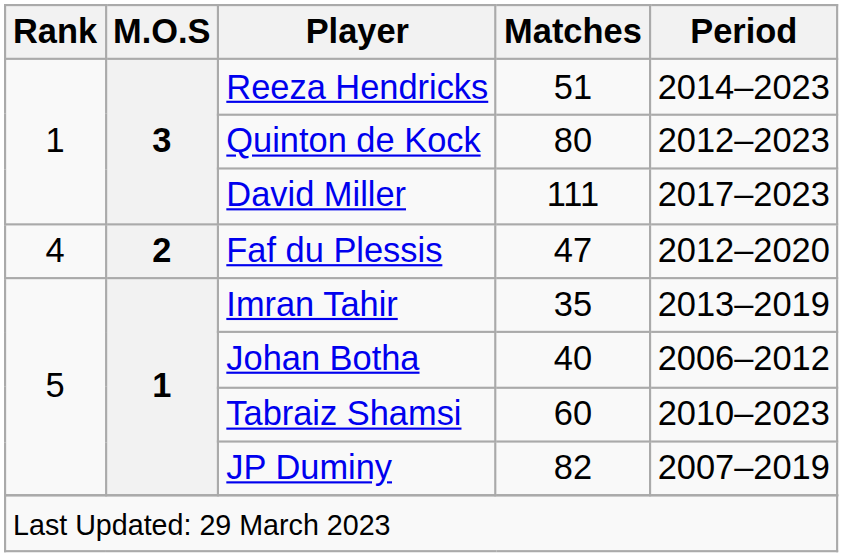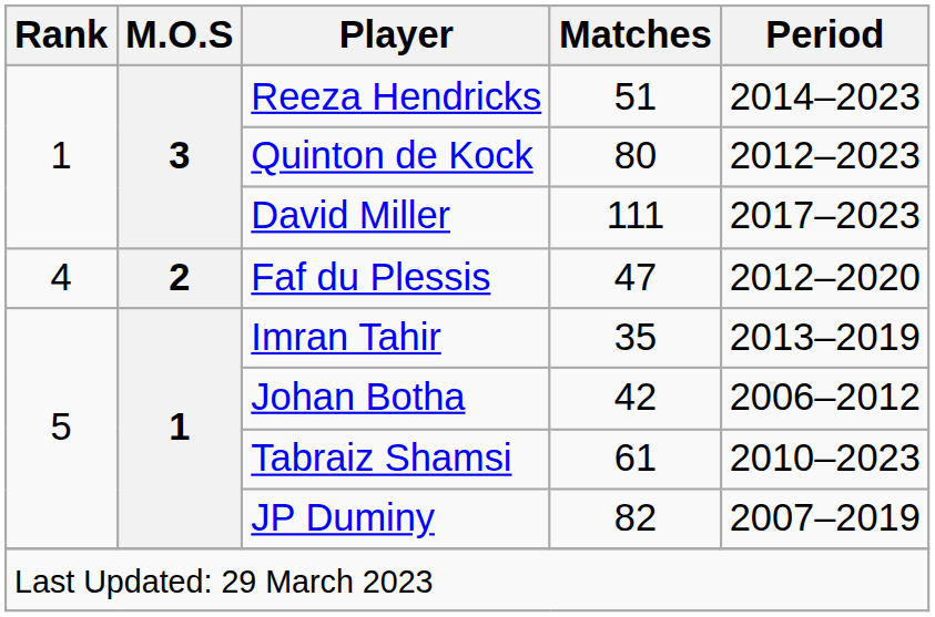 <table class="wikitable plainrowheaders sortable">
 <tr>
 <th scope=col>Rank</th>
 <th scope=col>M.O.S</th>
 <th scope=col>Player</th>
 <th scope=col>Matches</th>
 <th scope=col>Period</th>
 </tr>
 <tr>
 <td align=center rowspan=3>1</td>
 <th scope=row style=text-align:center; rowspan=3>3</th>
 <td><a href='#'>Reeza Hendricks</a></td>
 <td align=center>51</td>
 <td>2014–2023</td>
 </tr>
 <tr>
 <td><a href='#'>Quinton de Kock</a></td>
 <td align=center>80</td>
 <td>2012–2023</td>
 </tr>
 <tr>
 <td><a href='#'>David Miller</a></td>
 <td align=center>111</td>
 <td>2017–2023</td>
 </tr>
 <tr>
 <td align=center>4</td>
 <th scope=row style=text-align:center;>2</th>
 <td><a href='#'>Faf du Plessis</a></td>
 <td align=center>47</td>
 <td>2012–2020</td>
 </tr>
 <tr>
 <td align=center rowspan=4>5</td>
 <th scope=row style=text-align:center; rowspan=4>1</th>
 <td><a href='#'>Imran Tahir</a></td>
 <td align=center>35</td>
 <td>2013–2019</td>
 </tr>
 <tr>
 <td><a href='#'>Johan Botha</a></td>
-<td align=center>40</td>
+<td align=center>42</td>
 <td>2006–2012</td>
 </tr>
 <tr>
 <td><a href='#'>Tabraiz Shamsi</a></td>
-<td align=center>60</td>
+<td align=center>61</td>
 <td>2010–2023</td>
 </tr>
 <tr>
 <td><a href='#'>JP Duminy</a></td>
 <td align=center>82</td>
 <td>2007–2019</td>
 </tr>
 <tr>
 </tr>
 <tr class=sortbottom>
 <td colspan=7><small>Last Updated: 29 March 2023</small></td>
 </tr>
 </table>
